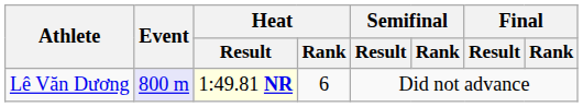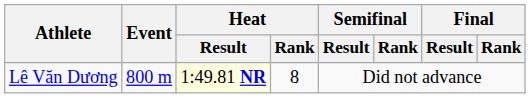 <table class=wikitable style="font-size:90%">
 <tr>
 <th rowspan="2">Athlete</th>
 <th rowspan="2">Event</th>
 <th colspan="2">Heat</th>
 <th colspan="2">Semifinal</th>
 <th colspan="2">Final</th>
 </tr>
 <tr style="font-size:95%">
 <th>Result</th>
 <th>Rank</th>
 <th>Result</th>
 <th>Rank</th>
 <th>Result</th>
 <th>Rank</th>
 </tr>
 <tr align=center>
 <td align=left><a href='#'>Lê Văn Dương</a></td>
-<td align=left style="background: lavender;"><a href='#'>800 m</a></td>
+<td align=left><a href='#'>800 m</a></td>
 <td style="background: lightyellow;">1:49.81 <strong><a href='#'>NR</a></strong></td>
-<td>6</td>
+<td>8</td>
 <td colspan=4>Did not advance</td>
 </tr>
 </table>
